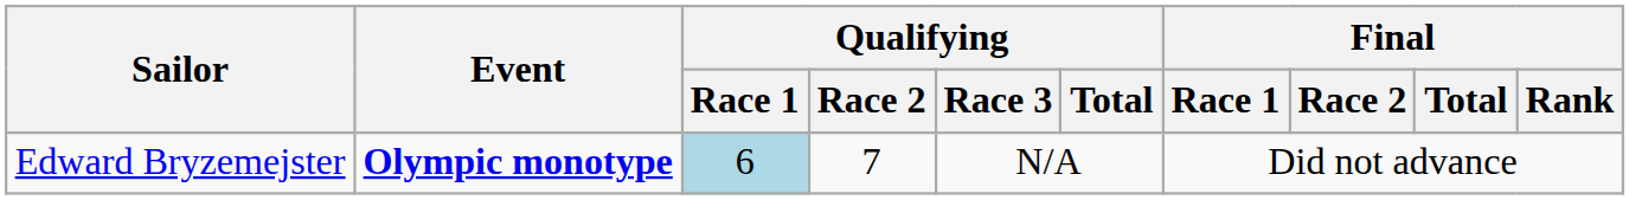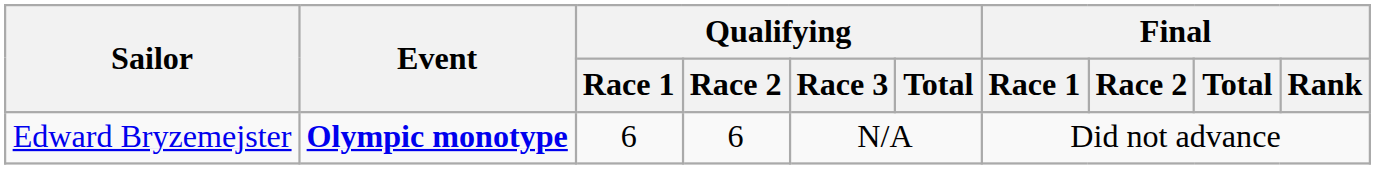 <table class=wikitable style="font-size:90%">
 <tr>
 <th rowspan=2>Sailor</th>
 <th rowspan=2>Event</th>
 <th colspan=4>Qualifying</th>
 <th colspan=4>Final</th>
 </tr>
 <tr>
 <th>Race 1</th>
 <th>Race 2</th>
 <th>Race 3</th>
 <th>Total</th>
 <th>Race 1</th>
 <th>Race 2</th>
 <th>Total</th>
 <th>Rank</th>
 </tr>
 <tr>
 <td><a href='#'>Edward Bryzemejster</a></td>
 <td><strong><a href='#'>Olympic monotype</a></strong></td>
-<td align=center style="background: lightblue;">6</td>
-<td align=center>7</td>
+<td align=center>6</td>
+<td align=center>6</td>
 <td align=center colspan=2>N/A</td>
 <td align=center colspan=4>Did not advance</td>
 </tr>
 </table>
